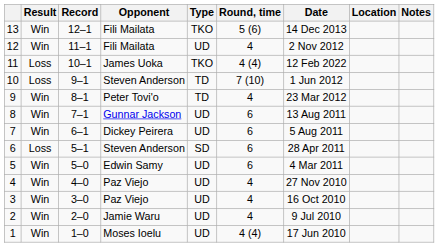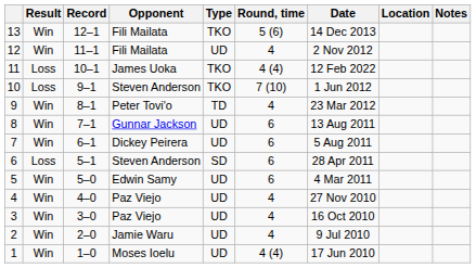 <table class="wikitable" style="text-align:center">
 <tr>
 <th></th>
 <th>Result</th>
 <th>Record</th>
 <th>Opponent</th>
 <th>Type</th>
 <th>Round, time</th>
 <th>Date</th>
 <th>Location</th>
 <th>Notes</th>
 </tr>
 <tr>
 <td>13</td>
 <td>Win</td>
 <td>12–1</td>
 <td style="text-align:left;">Fili Mailata</td>
 <td>TKO</td>
 <td>5 (6)</td>
 <td>14 Dec 2013</td>
 <td style="text-align:left;"></td>
 <td style="text-align:left;"></td>
 </tr>
 <tr>
 <td>12</td>
 <td>Win</td>
 <td>11–1</td>
 <td style="text-align:left;">Fili Mailata</td>
 <td>UD</td>
 <td>4</td>
 <td>2 Nov 2012</td>
 <td style="text-align:left;"></td>
 <td style="text-align:left;"></td>
 </tr>
 <tr>
 <td>11</td>
 <td>Loss</td>
 <td>10–1</td>
 <td style="text-align:left;">James Uoka</td>
 <td>TKO</td>
 <td>4 (4)</td>
 <td>12 Feb 2022</td>
 <td style="text-align:left;"></td>
 <td style="text-align:left;"></td>
 </tr>
 <tr>
 <td>10</td>
 <td>Loss</td>
 <td>9–1</td>
 <td style="text-align:left;">Steven Anderson</td>
-<td>TD</td>
+<td>TKO</td>
 <td>7 (10) </td>
 <td>1 Jun 2012</td>
 <td style="text-align:left;"></td>
 <td style="text-align:left;"></td>
 </tr>
 <tr>
 <td>9</td>
 <td>Win</td>
 <td>8–1</td>
 <td style="text-align:left;">Peter Tovi'o</td>
 <td>TD</td>
 <td>4</td>
 <td>23 Mar 2012</td>
 <td style="text-align:left;"></td>
 <td style="text-align:left;"></td>
 </tr>
 <tr>
 <td>8</td>
 <td>Win</td>
 <td>7–1</td>
 <td style="text-align:left;"><a href='#'>Gunnar Jackson</a></td>
 <td>UD</td>
 <td>6</td>
 <td>13 Aug 2011</td>
 <td style="text-align:left;"></td>
 <td></td>
 </tr>
 <tr>
 <td>7</td>
 <td>Win</td>
 <td>6–1</td>
 <td style="text-align:left;">Dickey Peirera</td>
 <td>UD</td>
 <td>6</td>
 <td>5 Aug 2011</td>
 <td style="text-align:left;"></td>
 <td></td>
 </tr>
 <tr>
 <td>6</td>
 <td>Loss</td>
 <td>5–1</td>
 <td style="text-align:left;">Steven Anderson</td>
 <td>SD</td>
 <td>6</td>
 <td>28 Apr 2011</td>
 <td style="text-align:left;"></td>
 <td style="text-align:left;"></td>
 </tr>
 <tr>
 <td>5</td>
 <td>Win</td>
 <td>5–0</td>
 <td style="text-align:left;">Edwin Samy</td>
 <td>UD</td>
 <td>6</td>
 <td>4 Mar 2011</td>
 <td style="text-align:left;"></td>
 <td></td>
 </tr>
 <tr>
 <td>4</td>
 <td>Win</td>
 <td>4–0</td>
 <td style="text-align:left;">Paz Viejo</td>
 <td>UD</td>
 <td>4</td>
 <td>27 Nov 2010</td>
 <td style="text-align:left;"></td>
 <td></td>
 </tr>
 <tr>
 <td>3</td>
 <td>Win</td>
 <td>3–0</td>
 <td style="text-align:left;">Paz Viejo</td>
 <td>UD</td>
 <td>4</td>
 <td>16 Oct 2010</td>
 <td style="text-align:left;"></td>
 <td></td>
 </tr>
 <tr>
 <td>2</td>
 <td>Win</td>
 <td>2–0</td>
 <td style="text-align:left;">Jamie Waru</td>
 <td>UD</td>
 <td>4</td>
 <td>9 Jul 2010</td>
 <td style="text-align:left;"></td>
 <td></td>
 </tr>
 <tr>
 <td>1</td>
 <td>Win</td>
 <td>1–0</td>
 <td style="text-align:left;">Moses Ioelu</td>
 <td>UD</td>
 <td>4 (4)</td>
 <td>17 Jun 2010</td>
 <td style="text-align:left;"></td>
 <td></td>
 </tr>
 </table>
